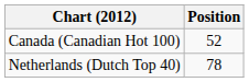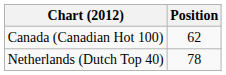 <table class="wikitable">
 <tr>
 <th>Chart (2012)</th>
 <th>Position</th>
 </tr>
 <tr>
 <td>Canada (Canadian Hot 100)</td>
-<td style="text-align:center;">52</td>
+<td style="text-align:center;">62</td>
 </tr>
 <tr>
 <td>Netherlands (Dutch Top 40)</td>
 <td style="text-align:center;">78</td>
 </tr>
 </table>
